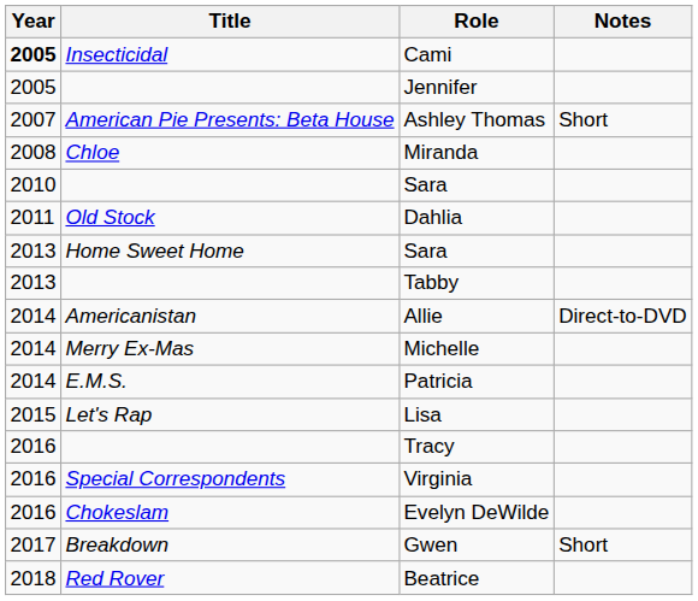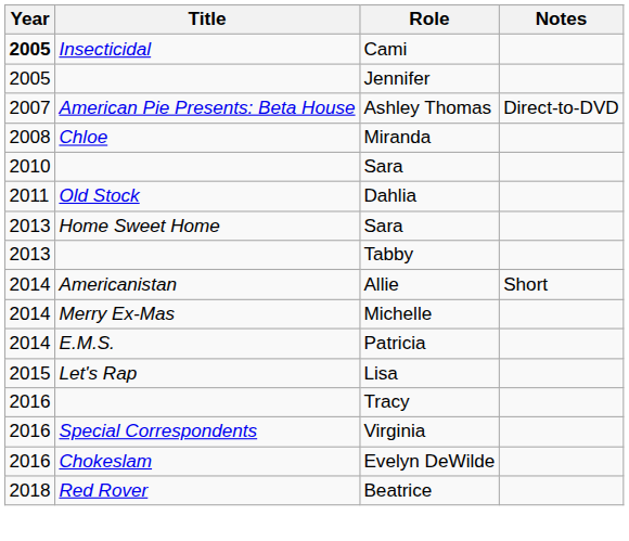 <table class="wikitable sortable">
 <tr>
 <th>Year</th>
 <th>Title</th>
 <th>Role</th>
 <th class="unsortable">Notes</th>
 </tr>
 <tr>
 <td><strong>2005</strong></td>
 <td><em><a href='#'>Insecticidal</a></em></td>
 <td>Cami</td>
 <td></td>
 </tr>
 <tr>
 <td>2005</td>
 <td><em></em></td>
 <td>Jennifer</td>
 <td></td>
 </tr>
 <tr>
 <td>2007</td>
 <td><em><a href='#'>American Pie Presents: Beta House</a></em></td>
 <td>Ashley Thomas</td>
-<td>Short</td>
+<td>Direct-to-DVD</td>
 </tr>
 <tr>
 <td>2008</td>
 <td><em><a href='#'>Chloe</a></em></td>
 <td>Miranda</td>
 <td></td>
 </tr>
 <tr>
 <td>2010</td>
 <td><em></em></td>
 <td>Sara</td>
 <td></td>
 </tr>
 <tr>
 <td>2011</td>
 <td><em><a href='#'>Old Stock</a></em></td>
 <td>Dahlia</td>
 <td></td>
 </tr>
 <tr>
 <td>2013</td>
 <td><em>Home Sweet Home</em></td>
 <td>Sara</td>
 <td></td>
 </tr>
 <tr>
 <td>2013</td>
 <td><em></em></td>
 <td>Tabby</td>
 <td></td>
 </tr>
 <tr>
 <td>2014</td>
 <td><em>Americanistan</em></td>
 <td>Allie</td>
-<td>Direct-to-DVD</td>
+<td>Short</td>
 </tr>
 <tr>
 <td>2014</td>
 <td><em>Merry Ex-Mas</em></td>
 <td>Michelle</td>
 <td></td>
 </tr>
 <tr>
 <td>2014</td>
 <td><em>E.M.S.</em></td>
 <td>Patricia</td>
 <td></td>
 </tr>
 <tr>
 <td>2015</td>
 <td><em>Let's Rap</em></td>
 <td>Lisa</td>
 <td></td>
 </tr>
 <tr>
 <td>2016</td>
 <td><em></em></td>
 <td>Tracy</td>
 <td></td>
 </tr>
 <tr>
 <td>2016</td>
 <td><em><a href='#'>Special Correspondents</a></em></td>
 <td>Virginia</td>
 <td></td>
 </tr>
 <tr>
 <td>2016</td>
 <td><em><a href='#'>Chokeslam</a></em></td>
 <td>Evelyn DeWilde</td>
 <td></td>
 </tr>
 <tr>
-<td>2017</td>
-<td><em>Breakdown</em></td>
-<td>Gwen</td>
-<td>Short</td>
-</tr>
-<tr>
 <td>2018</td>
 <td><em><a href='#'>Red Rover</a></em></td>
 <td>Beatrice</td>
 <td></td>
 </tr>
 </table>
